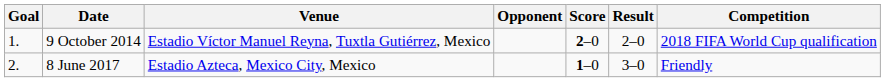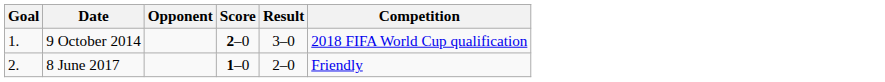 <table class="wikitable plainrowheaders sortable">
 <tr>
 <th>Goal</th>
 <th>Date</th>
-<th>Venue</th>
 <th>Opponent</th>
 <th>Score</th>
 <th>Result</th>
 <th>Competition</th>
 </tr>
 <tr>
 <td>1.</td>
 <td>9 October 2014</td>
-<td><a href='#'>Estadio Víctor Manuel Reyna</a>, <a href='#'>Tuxtla Gutiérrez</a>, Mexico</td>
 <td></td>
 <td align=center><strong>2</strong>–0</td>
-<td align=center>2–0</td>
+<td align=center>3–0</td>
 <td><a href='#'>2018 FIFA World Cup qualification</a></td>
 </tr>
 <tr>
 <td>2.</td>
 <td>8 June 2017</td>
-<td><a href='#'>Estadio Azteca</a>, <a href='#'>Mexico City</a>, Mexico</td>
 <td></td>
 <td align=center><strong>1</strong>–0</td>
-<td align=center>3–0</td>
+<td align=center>2–0</td>
 <td><a href='#'>Friendly</a></td>
 </tr>
 </table>
